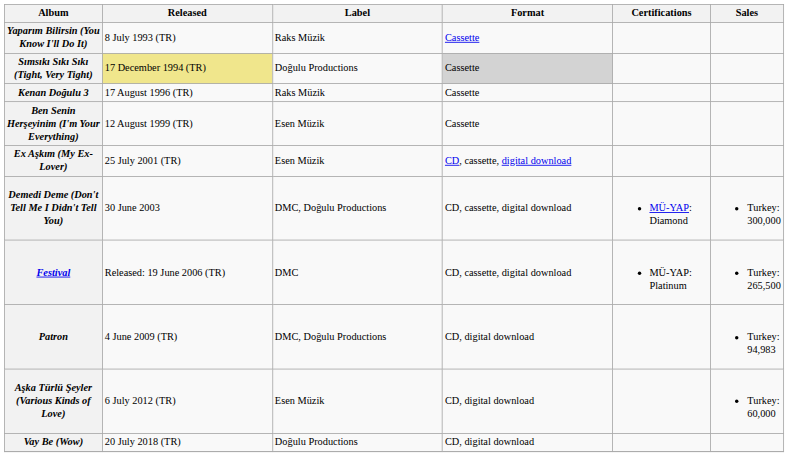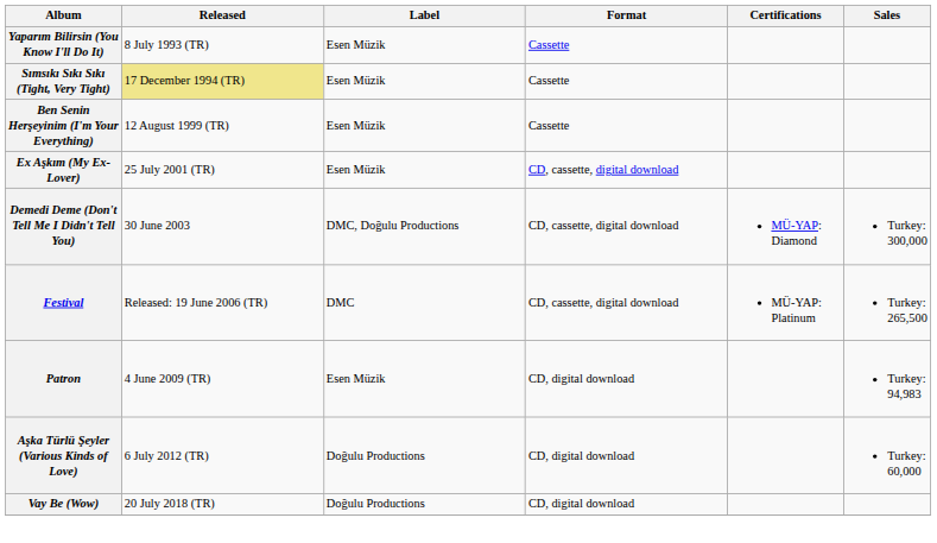 <table class="wikitable plainrowheaders" style="font-size: 75%;" border="1">
 <tr>
 <th scope="col" style="width:9em;">Album</th>
 <th scope="col" style="width:16em;">Released</th>
 <th scope="col" style="width:16em;">Label</th>
 <th scope="col" style="width:16em;">Format</th>
 <th scope="col" style="width:9em;">Certifications</th>
 <th scope="col" style="width:5em;">Sales</th>
 </tr>
 <tr>
 <th scope="row"><em>Yaparım Bilirsin (You Know I'll Do It)</em></th>
 <td>8 July 1993 (TR)</td>
-<td>Raks Müzik</td>
+<td>Esen Müzik</td>
 <td><a href='#'>Cassette</a></td>
 <td></td>
 <td></td>
 </tr>
 <tr>
 <th scope="row"><em>Sımsıkı Sıkı Sıkı (Tight, Very Tight)</em></th>
 <td style="background: khaki;">17 December 1994 (TR)</td>
-<td>Doğulu Productions</td>
-<td style="background: lightgrey;">Cassette</td>
-<td></td>
-<td></td>
-</tr>
-<tr>
-<th scope="row"><em>Kenan Doğulu 3</em></th>
-<td>17 August 1996 (TR)</td>
-<td>Raks Müzik</td>
+<td>Esen Müzik</td>
 <td>Cassette</td>
 <td></td>
 <td></td>
 </tr>
 <tr>
 <th scope="row"><em>Ben Senin Herşeyinim (I'm Your Everything)</em></th>
 <td>12 August 1999 (TR)</td>
 <td>Esen Müzik</td>
 <td>Cassette</td>
 <td></td>
 <td></td>
 </tr>
 <tr>
 <th scope="row"><em>Ex Aşkım (My Ex-Lover)</em></th>
 <td>25 July 2001 (TR)</td>
 <td>Esen Müzik</td>
 <td><a href='#'>CD</a>, cassette, <a href='#'>digital download</a></td>
 <td></td>
 <td></td>
 </tr>
 <tr>
 <th scope="row"><em>Demedi Deme (Don't Tell Me I Didn't Tell You)</em></th>
 <td>30 June 2003</td>
 <td>DMC, Doğulu Productions</td>
 <td>CD, cassette, digital download</td>
 <td><br><ul><li><a href='#'>MÜ-YAP</a>: Diamond</li></ul></td>
 <td><br><ul><li>Turkey: 300,000</li></ul></td>
 </tr>
 <tr>
 <th scope="row"><em><a href='#'>Festival</a></em></th>
 <td>Released: 19 June 2006 (TR)</td>
 <td>DMC</td>
 <td>CD, cassette, digital download</td>
 <td><br><ul><li>MÜ-YAP: Platinum</li></ul></td>
 <td><br><ul><li>Turkey: 265,500</li></ul></td>
 </tr>
 <tr>
 <th scope="row"><em>Patron</em></th>
 <td>4 June 2009 (TR)</td>
-<td>DMC, Doğulu Productions</td>
+<td>Esen Müzik</td>
 <td>CD, digital download</td>
 <td></td>
 <td><br><ul><li>Turkey: 94,983</li></ul></td>
 </tr>
 <tr>
 <th scope="row"><em>Aşka Türlü Şeyler (Various Kinds of Love)</em></th>
 <td>6 July 2012 (TR)</td>
-<td>Esen Müzik</td>
+<td>Doğulu Productions</td>
 <td>CD, digital download</td>
 <td></td>
 <td><br><ul><li>Turkey: 60,000</li></ul></td>
 </tr>
 <tr>
 <th scope="row"><em>Vay Be (Wow)</em></th>
 <td>20 July 2018 (TR)</td>
 <td>Doğulu Productions</td>
 <td>CD, digital download</td>
 <td></td>
 <td></td>
 </tr>
 <tr>
 </tr>
 </table>
